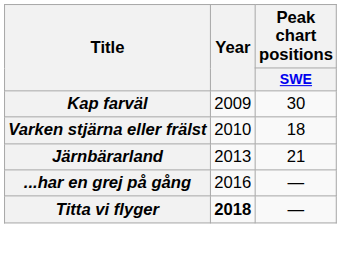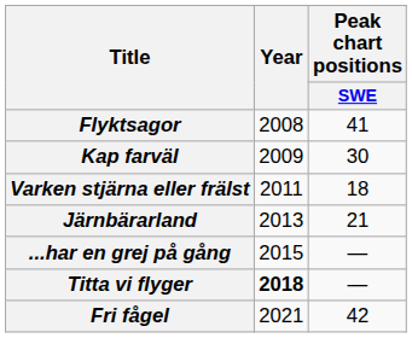 <table class="wikitable plainrowheaders" style="text-align:center;">
 <tr>
 <th scope="col" rowspan="2">Title</th>
 <th scope="col" rowspan="2">Year</th>
 <th scope="col" colspan="1">Peak chart positions</th>
 </tr>
 <tr>
 <th scope="col" style="width:3em;font-size:85%;"><a href='#'>SWE</a><br></th>
 </tr>
 <tr>
+<th scope="row"><em>Flyktsagor</em></th>
+<td>2008</td>
+<td>41</td>
+</tr>
+<tr>
 <th scope="row"><em>Kap farväl</em></th>
 <td>2009</td>
 <td>30</td>
 </tr>
 <tr>
 <th scope="row"><em>Varken stjärna eller frälst</em></th>
-<td>2010</td>
+<td>2011</td>
 <td>18</td>
 </tr>
 <tr>
 <th scope="row"><em>Järnbärarland</em></th>
 <td>2013</td>
 <td>21</td>
 </tr>
 <tr>
 <th scope="row"><em>...har en grej på gång</em></th>
-<td>2016</td>
+<td>2015</td>
 <td>—</td>
 </tr>
 <tr>
 <th scope="row"><em>Titta vi flyger</em></th>
 <td><strong>2018</strong></td>
 <td>—</td>
 </tr>
+<tr>
+<th scope="row"><em>Fri fågel</em></th>
+<td>2021</td>
+<td>42<br></td>
+</tr>
 </table>
